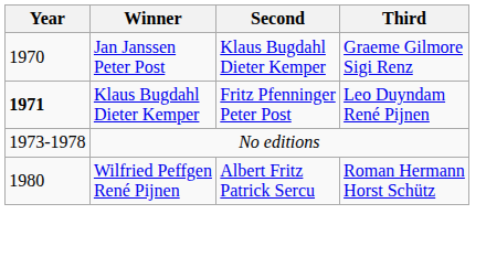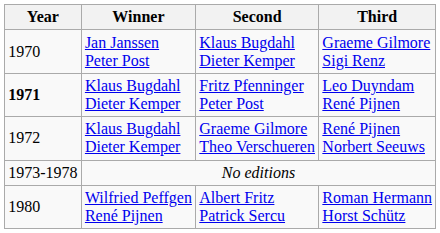 <table class="wikitable">
 <tr>
 <th>Year</th>
 <th>Winner</th>
 <th>Second</th>
 <th>Third</th>
 </tr>
 <tr>
 <td>1970</td>
 <td> <a href='#'>Jan Janssen</a><br> <a href='#'>Peter Post</a></td>
 <td> <a href='#'>Klaus Bugdahl</a><br> <a href='#'>Dieter Kemper</a></td>
 <td> <a href='#'>Graeme Gilmore</a><br> <a href='#'>Sigi Renz</a></td>
 </tr>
 <tr>
 <td><strong>1971</strong></td>
 <td> <a href='#'>Klaus Bugdahl</a><br> <a href='#'>Dieter Kemper</a></td>
 <td> <a href='#'>Fritz Pfenninger</a><br> <a href='#'>Peter Post</a></td>
 <td> <a href='#'>Leo Duyndam</a><br> <a href='#'>René Pijnen</a></td>
 </tr>
 <tr>
+<td>1972</td>
+<td> <a href='#'>Klaus Bugdahl</a><br> <a href='#'>Dieter Kemper</a></td>
+<td> <a href='#'>Graeme Gilmore</a><br> <a href='#'>Theo Verschueren</a></td>
+<td> <a href='#'>René Pijnen</a><br> <a href='#'>Norbert Seeuws</a></td>
+</tr>
+<tr>
 <td>1973-1978</td>
 <td colspan="3;" align="center"><em>No editions</em></td>
 </tr>
 <tr>
 <td>1980</td>
 <td> <a href='#'>Wilfried Peffgen</a><br> <a href='#'>René Pijnen</a></td>
 <td> <a href='#'>Albert Fritz</a><br> <a href='#'>Patrick Sercu</a></td>
 <td> <a href='#'>Roman Hermann</a><br> <a href='#'>Horst Schütz</a></td>
 </tr>
 </table>
